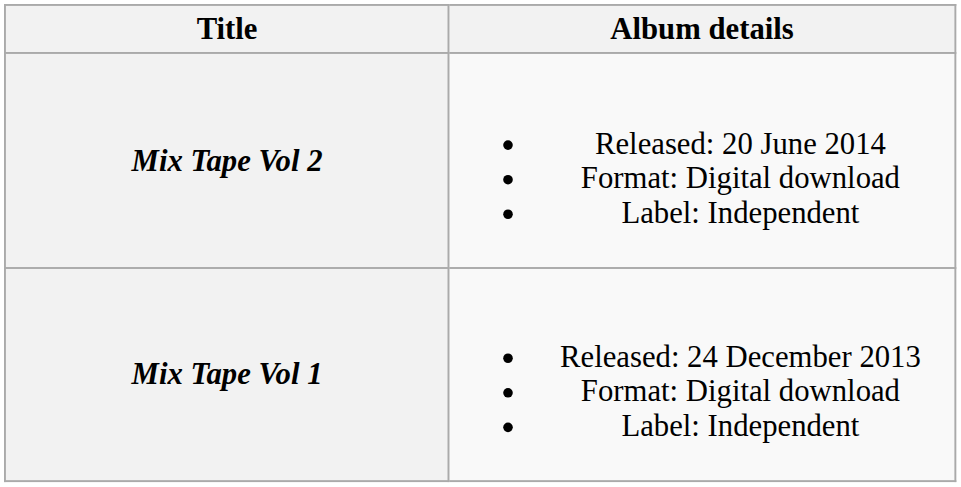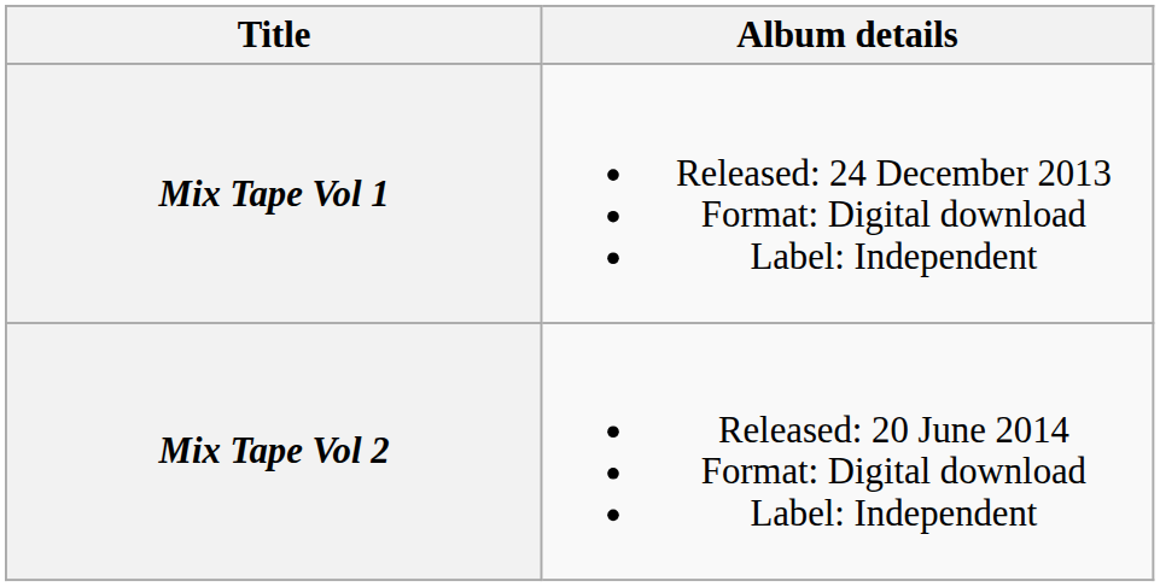 <table class="wikitable plainrowheaders" style="text-align:center;">
 <tr>
 <th scope="col" style="width:14em;">Title</th>
 <th scope="col" style="width:16em;">Album details</th>
 </tr>
 <tr>
+<th scope="row"><em>Mix Tape Vol 1</em></th>
+<td><br><ul><li>Released: 24 December 2013</li><li>Format: Digital download</li><li>Label: Independent</li></ul></td>
+</tr>
+<tr>
 <th scope="row"><em>Mix Tape Vol 2</em></th>
 <td><br><ul><li>Released: 20 June 2014</li><li>Format: Digital download</li><li>Label: Independent</li></ul></td>
 </tr>
-<tr>
-<th scope="row"><em>Mix Tape Vol 1</em></th>
-<td><br><ul><li>Released: 24 December 2013</li><li>Format: Digital download</li><li>Label: Independent</li></ul></td>
-</tr>
 </table>
